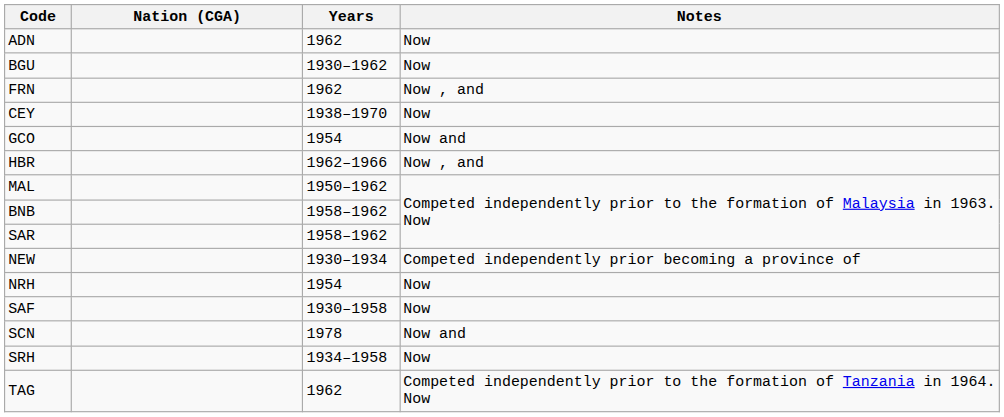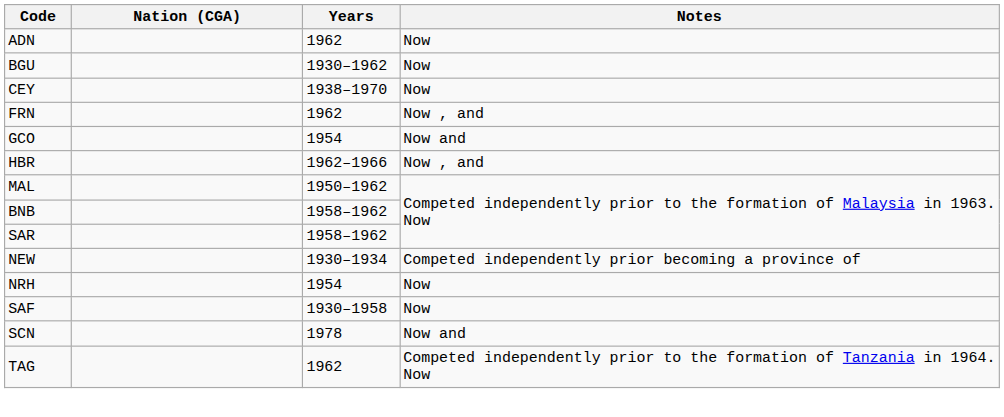 <table class="wikitable">
 <tr>
 <th style="width:4em">Code</th>
 <th style="width:15em">Nation (CGA)</th>
 <th style="width:6em">Years</th>
 <th>Notes</th>
 </tr>
 <tr>
 <td>ADN</td>
 <td></td>
 <td>1962</td>
 <td>Now </td>
 </tr>
 <tr>
 <td>BGU</td>
 <td></td>
 <td>1930–1962</td>
 <td>Now </td>
 </tr>
 <tr>
+<td>CEY</td>
+<td></td>
+<td>1938–1970</td>
+<td>Now </td>
+</tr>
+<tr>
 <td>FRN</td>
 <td></td>
 <td>1962</td>
 <td>Now ,  and </td>
-</tr>
-<tr>
-<td>CEY</td>
-<td></td>
-<td>1938–1970</td>
-<td>Now </td>
 </tr>
 <tr>
 <td>GCO</td>
 <td></td>
 <td>1954</td>
 <td>Now  and </td>
 </tr>
 <tr>
 <td>HBR</td>
 <td></td>
 <td>1962–1966</td>
 <td>Now ,  and </td>
 </tr>
 <tr>
 <td>MAL</td>
 <td></td>
 <td>1950–1962</td>
 <td rowspan=3>Competed independently prior to the formation of <a href='#'>Malaysia</a> in 1963.<br>Now </td>
 </tr>
 <tr>
 <td>BNB</td>
 <td></td>
 <td>1958–1962</td>
 </tr>
 <tr>
 <td>SAR</td>
 <td></td>
 <td>1958–1962</td>
 </tr>
 <tr>
 <td>NEW</td>
 <td></td>
 <td>1930–1934</td>
 <td>Competed independently prior becoming a province of </td>
 </tr>
 <tr>
 <td>NRH</td>
 <td></td>
 <td>1954</td>
 <td>Now </td>
 </tr>
 <tr>
 <td>SAF</td>
 <td></td>
 <td>1930–1958</td>
 <td>Now </td>
 </tr>
 <tr>
 <td>SCN</td>
 <td></td>
 <td>1978</td>
 <td>Now  and </td>
 </tr>
 <tr>
-<td>SRH</td>
-<td></td>
-<td>1934–1958</td>
-<td>Now </td>
-</tr>
-<tr>
 <td>TAG</td>
 <td></td>
 <td>1962</td>
 <td>Competed independently prior to the formation of <a href='#'>Tanzania</a> in 1964.<br>Now </td>
 </tr>
 </table>
